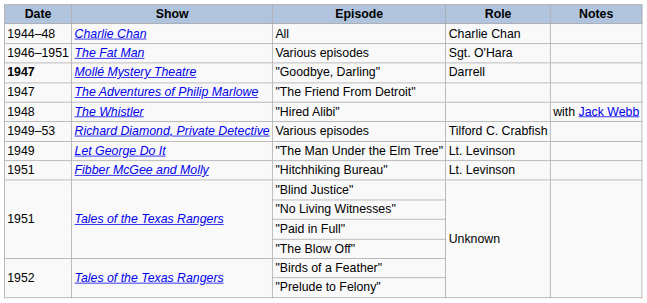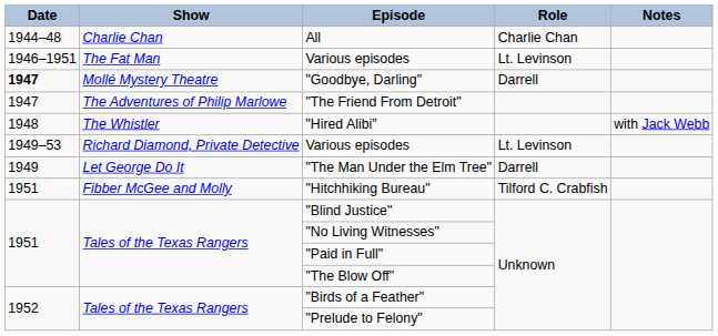 <table class="wikitable" style="font-size:100%;">
 <tr>
 <th style="background:#B0C4DE;">Date</th>
 <th style="background:#B0C4DE;">Show</th>
 <th style="background:#B0C4DE;">Episode</th>
 <th style="background:#B0C4DE;">Role</th>
 <th style="background:#B0C4DE;">Notes</th>
 </tr>
 <tr>
 <td>1944–48</td>
 <td><em><a href='#'>Charlie Chan</a></em></td>
 <td>All</td>
 <td>Charlie Chan</td>
 <td></td>
 </tr>
 <tr>
 <td>1946–1951</td>
 <td><em><a href='#'>The Fat Man</a></em></td>
 <td>Various episodes</td>
-<td>Sgt. O'Hara</td>
+<td>Lt. Levinson</td>
 <td></td>
 </tr>
 <tr>
 <td><strong>1947</strong></td>
 <td><em><a href='#'>Mollé Mystery Theatre</a></em></td>
 <td>"Goodbye, Darling"</td>
 <td>Darrell</td>
 <td></td>
 </tr>
 <tr>
 <td>1947</td>
 <td><em><a href='#'>The Adventures of Philip Marlowe</a></em></td>
 <td>"The Friend From Detroit"</td>
 <td></td>
 <td></td>
 </tr>
 <tr>
 <td>1948</td>
 <td><em><a href='#'>The Whistler</a></em></td>
 <td>"Hired Alibi"</td>
 <td></td>
 <td>with <a href='#'>Jack Webb</a></td>
 </tr>
 <tr>
 <td>1949–53</td>
 <td><em><a href='#'>Richard Diamond, Private Detective</a></em></td>
 <td>Various episodes</td>
-<td>Tilford C. Crabfish</td>
+<td>Lt. Levinson</td>
 <td></td>
 </tr>
 <tr>
 <td>1949</td>
 <td><em><a href='#'>Let George Do It</a></em></td>
 <td>"The Man Under the Elm Tree"</td>
-<td>Lt. Levinson</td>
+<td>Darrell</td>
 <td></td>
 </tr>
 <tr>
 <td>1951</td>
 <td><em><a href='#'>Fibber McGee and Molly</a></em></td>
 <td>"Hitchhiking Bureau"</td>
-<td>Lt. Levinson</td>
+<td>Tilford C. Crabfish</td>
 <td></td>
 </tr>
 <tr>
 <td rowspan="4">1951</td>
 <td rowspan="4"><em><a href='#'>Tales of the Texas Rangers</a></em></td>
 <td>"Blind Justice"</td>
 <td rowspan="6">Unknown</td>
 <td rowspan="6"></td>
 </tr>
 <tr>
 <td>"No Living Witnesses"</td>
 </tr>
 <tr>
 <td>"Paid in Full"</td>
 </tr>
 <tr>
 <td>"The Blow Off"</td>
 </tr>
 <tr>
 <td rowspan=2>1952</td>
 <td rowspan=2><em><a href='#'>Tales of the Texas Rangers</a></em></td>
 <td>"Birds of a Feather"</td>
 </tr>
 <tr>
 <td>"Prelude to Felony"</td>
 </tr>
 </table>
